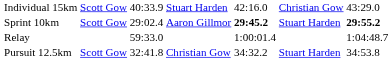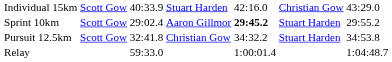 <table>
 <tr>
 <td>Individual 15km</td>
 <td><a href='#'>Scott Gow</a> <br></td>
 <td>40:33.9</td>
 <td><a href='#'>Stuart Harden</a> <br></td>
 <td>42:16.0</td>
 <td><a href='#'>Christian Gow</a> <br></td>
 <td>43:29.0</td>
 </tr>
 <tr>
 <td>Sprint 10km</td>
 <td><a href='#'>Scott Gow</a> <br></td>
 <td>29:02.4</td>
 <td><a href='#'>Aaron Gillmor</a> <br></td>
 <td><strong>29:45.2</strong></td>
 <td><a href='#'>Stuart Harden</a> <br></td>
-<td><strong>29:55.2</strong></td>
+<td>29:55.2</td>
+</tr>
+<tr>
+<td>Pursuit 12.5km</td>
+<td><a href='#'>Scott Gow</a> <br></td>
+<td>32:41.8</td>
+<td><a href='#'>Christian Gow</a> <br></td>
+<td>34:32.2</td>
+<td><a href='#'>Stuart Harden</a> <br></td>
+<td>34:53.8</td>
 </tr>
 <tr>
 <td>Relay </td>
 <td></td>
 <td>59:33.0</td>
 <td></td>
 <td>1:00:01.4</td>
 <td></td>
 <td>1:04:48.7</td>
 </tr>
-<tr>
-<td>Pursuit 12.5km</td>
-<td><a href='#'>Scott Gow</a> <br></td>
-<td>32:41.8</td>
-<td><a href='#'>Christian Gow</a> <br></td>
-<td>34:32.2</td>
-<td><a href='#'>Stuart Harden</a> <br></td>
-<td>34:53.8</td>
-</tr>
 </table>
